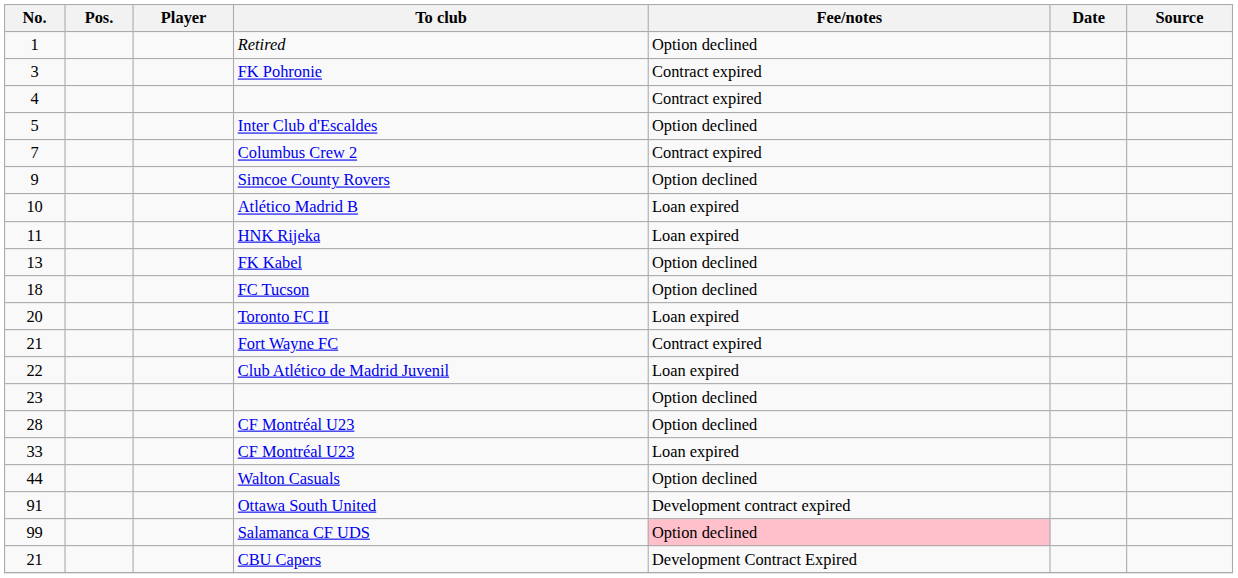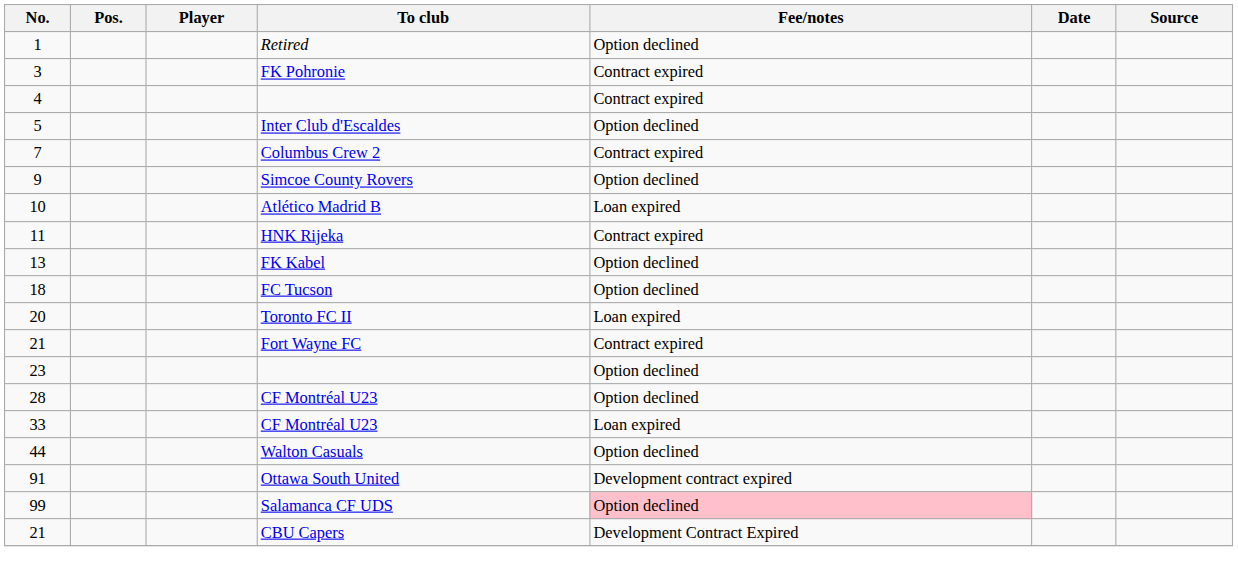 <table class="wikitable sortable" style="width:90%; text-align:center; font-size:95%; text-align:left;">
 <tr>
 <th>No.</th>
 <th>Pos.</th>
 <th>Player</th>
 <th>To club</th>
 <th>Fee/notes</th>
 <th>Date</th>
 <th>Source</th>
 </tr>
 <tr>
 <td align=center>1</td>
 <td align=center></td>
 <td></td>
 <td><em>Retired</em></td>
 <td>Option declined</td>
 <td></td>
 <td></td>
 </tr>
 <tr>
 <td align=center>3</td>
 <td align=center></td>
 <td></td>
 <td> <a href='#'>FK Pohronie</a></td>
 <td>Contract expired</td>
 <td></td>
 <td></td>
 </tr>
 <tr>
 <td align=center>4</td>
 <td align=center></td>
 <td></td>
 <td></td>
 <td>Contract expired</td>
 <td></td>
 <td></td>
 </tr>
 <tr>
 <td align=center>5</td>
 <td align=center></td>
 <td></td>
 <td> <a href='#'>Inter Club d'Escaldes</a></td>
 <td>Option declined</td>
 <td></td>
 <td></td>
 </tr>
 <tr>
 <td align=center>7</td>
 <td align=center></td>
 <td></td>
 <td> <a href='#'>Columbus Crew 2</a></td>
 <td>Contract expired</td>
 <td></td>
 <td></td>
 </tr>
 <tr>
 <td align=center>9</td>
 <td align=center></td>
 <td></td>
 <td> <a href='#'>Simcoe County Rovers</a></td>
 <td>Option declined</td>
 <td></td>
 <td></td>
 </tr>
 <tr>
 <td align=center>10</td>
 <td align=center></td>
 <td></td>
 <td> <a href='#'>Atlético Madrid B</a></td>
 <td>Loan expired</td>
 <td></td>
 <td></td>
 </tr>
 <tr>
 <td align=center>11</td>
 <td align=center></td>
 <td></td>
 <td> <a href='#'>HNK Rijeka</a></td>
-<td>Loan expired</td>
+<td>Contract expired</td>
 <td></td>
 <td></td>
 </tr>
 <tr>
 <td align=center>13</td>
 <td align=center></td>
 <td></td>
 <td> <a href='#'>FK Kabel</a></td>
 <td>Option declined</td>
 <td></td>
 <td></td>
 </tr>
 <tr>
 <td align=center>18</td>
 <td align=center></td>
 <td></td>
 <td> <a href='#'>FC Tucson</a></td>
 <td>Option declined</td>
 <td></td>
 <td></td>
 </tr>
 <tr>
 <td align=center>20</td>
 <td align=center></td>
 <td></td>
 <td> <a href='#'>Toronto FC II</a></td>
 <td>Loan expired</td>
 <td></td>
 <td></td>
 </tr>
 <tr>
 <td align=center>21</td>
 <td align=center></td>
 <td></td>
 <td> <a href='#'>Fort Wayne FC</a></td>
 <td>Contract expired</td>
-<td></td>
-<td></td>
-</tr>
-<tr>
-<td align=center>22</td>
-<td align=center></td>
-<td></td>
-<td> <a href='#'>Club Atlético de Madrid Juvenil</a></td>
-<td>Loan expired</td>
 <td></td>
 <td></td>
 </tr>
 <tr>
 <td align=center>23</td>
 <td align=center></td>
 <td></td>
 <td></td>
 <td>Option declined</td>
 <td></td>
 <td></td>
 </tr>
 <tr>
 <td align=center>28</td>
 <td align=center></td>
 <td></td>
 <td> <a href='#'>CF Montréal U23</a></td>
 <td>Option declined</td>
 <td></td>
 <td></td>
 </tr>
 <tr>
 <td align=center>33</td>
 <td align=center></td>
 <td></td>
 <td> <a href='#'>CF Montréal U23</a></td>
 <td>Loan expired</td>
 <td></td>
 <td></td>
 </tr>
 <tr>
 <td align=center>44</td>
 <td align=center></td>
 <td></td>
 <td> <a href='#'>Walton Casuals</a></td>
 <td>Option declined</td>
 <td></td>
 <td></td>
 </tr>
 <tr>
 <td align=center>91</td>
 <td align=center></td>
 <td></td>
 <td> <a href='#'>Ottawa South United</a></td>
 <td>Development contract expired</td>
 <td></td>
 <td></td>
 </tr>
 <tr>
 <td align=center>99</td>
 <td align=center></td>
 <td></td>
 <td> <a href='#'>Salamanca CF UDS</a></td>
 <td style="background: pink;">Option declined</td>
 <td></td>
 <td></td>
 </tr>
 <tr>
 <td align=center>21</td>
 <td align=center></td>
 <td></td>
 <td> <a href='#'>CBU Capers</a></td>
 <td>Development Contract Expired</td>
 <td></td>
 <td></td>
 </tr>
 <tr>
 </tr>
 </table>
